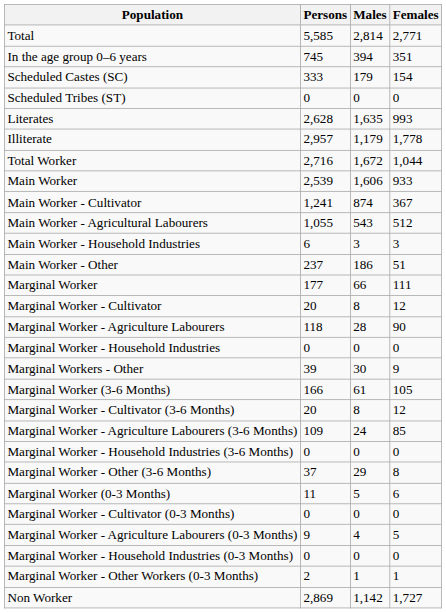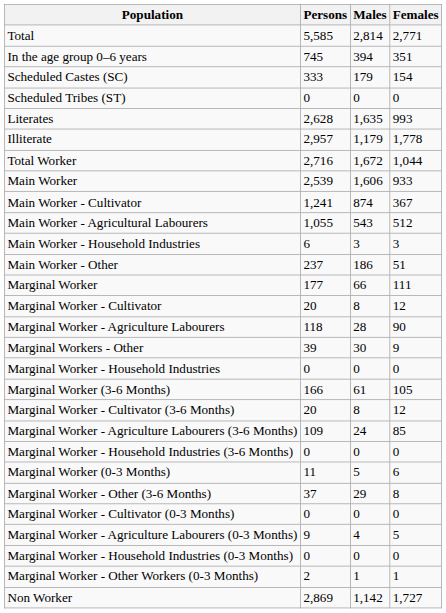 <table class="wikitable">
 <tr>
 <th>Population</th>
 <th>Persons</th>
 <th>Males</th>
 <th>Females</th>
 </tr>
 <tr>
 <td>Total</td>
 <td>5,585</td>
 <td>2,814</td>
 <td>2,771</td>
 </tr>
 <tr>
 <td>In the age group 0–6 years</td>
 <td>745</td>
 <td>394</td>
 <td>351</td>
 </tr>
 <tr>
 <td>Scheduled Castes (SC)</td>
 <td>333</td>
 <td>179</td>
 <td>154</td>
 </tr>
 <tr>
 <td>Scheduled Tribes (ST)</td>
 <td>0</td>
 <td>0</td>
 <td>0</td>
 </tr>
 <tr>
 <td>Literates</td>
 <td>2,628</td>
 <td>1,635</td>
 <td>993</td>
 </tr>
 <tr>
 <td>Illiterate</td>
 <td>2,957</td>
 <td>1,179</td>
 <td>1,778</td>
 </tr>
 <tr>
 <td>Total Worker</td>
 <td>2,716</td>
 <td>1,672</td>
 <td>1,044</td>
 </tr>
 <tr>
 <td>Main Worker</td>
 <td>2,539</td>
 <td>1,606</td>
 <td>933</td>
 </tr>
 <tr>
 <td>Main Worker - Cultivator</td>
 <td>1,241</td>
 <td>874</td>
 <td>367</td>
 </tr>
 <tr>
 <td>Main Worker - Agricultural Labourers</td>
 <td>1,055</td>
 <td>543</td>
 <td>512</td>
 </tr>
 <tr>
 <td>Main Worker - Household Industries</td>
 <td>6</td>
 <td>3</td>
 <td>3</td>
 </tr>
 <tr>
 <td>Main Worker - Other</td>
 <td>237</td>
 <td>186</td>
 <td>51</td>
 </tr>
 <tr>
 <td>Marginal Worker</td>
 <td>177</td>
 <td>66</td>
 <td>111</td>
 </tr>
 <tr>
 <td>Marginal Worker - Cultivator</td>
 <td>20</td>
 <td>8</td>
 <td>12</td>
 </tr>
 <tr>
 <td>Marginal Worker - Agriculture Labourers</td>
 <td>118</td>
 <td>28</td>
 <td>90</td>
 </tr>
 <tr>
+<td>Marginal Workers - Other</td>
+<td>39</td>
+<td>30</td>
+<td>9</td>
+</tr>
+<tr>
 <td>Marginal Worker - Household Industries</td>
 <td>0</td>
 <td>0</td>
 <td>0</td>
-</tr>
-<tr>
-<td>Marginal Workers - Other</td>
-<td>39</td>
-<td>30</td>
-<td>9</td>
 </tr>
 <tr>
 <td>Marginal Worker (3-6 Months)</td>
 <td>166</td>
 <td>61</td>
 <td>105</td>
 </tr>
 <tr>
 <td>Marginal Worker - Cultivator (3-6 Months)</td>
 <td>20</td>
 <td>8</td>
 <td>12</td>
 </tr>
 <tr>
 <td>Marginal Worker - Agriculture Labourers (3-6 Months)</td>
 <td>109</td>
 <td>24</td>
 <td>85</td>
 </tr>
 <tr>
 <td>Marginal Worker - Household Industries (3-6 Months)</td>
 <td>0</td>
 <td>0</td>
 <td>0</td>
 </tr>
 <tr>
+<td>Marginal Worker (0-3 Months)</td>
+<td>11</td>
+<td>5</td>
+<td>6</td>
+</tr>
+<tr>
 <td>Marginal Worker - Other (3-6 Months)</td>
 <td>37</td>
 <td>29</td>
 <td>8</td>
-</tr>
-<tr>
-<td>Marginal Worker (0-3 Months)</td>
-<td>11</td>
-<td>5</td>
-<td>6</td>
 </tr>
 <tr>
 <td>Marginal Worker - Cultivator (0-3 Months)</td>
 <td>0</td>
 <td>0</td>
 <td>0</td>
 </tr>
 <tr>
 <td>Marginal Worker - Agriculture Labourers (0-3 Months)</td>
 <td>9</td>
 <td>4</td>
 <td>5</td>
 </tr>
 <tr>
 <td>Marginal Worker - Household Industries (0-3 Months)</td>
 <td>0</td>
 <td>0</td>
 <td>0</td>
 </tr>
 <tr>
 <td>Marginal Worker - Other Workers (0-3 Months)</td>
 <td>2</td>
 <td>1</td>
 <td>1</td>
 </tr>
 <tr>
 <td>Non Worker</td>
 <td>2,869</td>
 <td>1,142</td>
 <td>1,727</td>
 </tr>
 </table>
